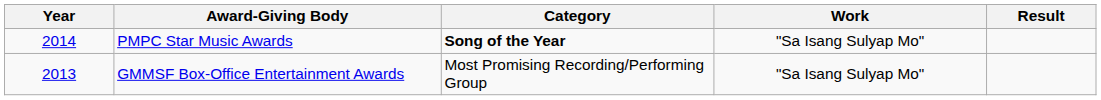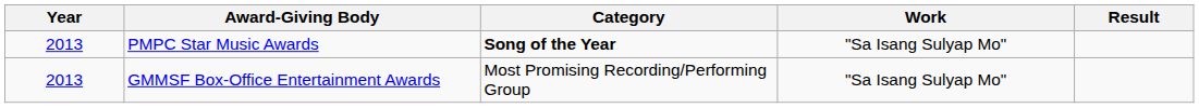 <table width="90%" class="wikitable sortable">
 <tr>
 <th width="10%">Year</th>
 <th width="30%">Award-Giving Body</th>
 <th width="25%">Category</th>
 <th width="25%">Work</th>
 <th width="10%">Result</th>
 </tr>
 <tr>
-<td rowspan="1" align="center"><a href='#'>2014</a></td>
+<td rowspan="1" align="center"><a href='#'>2013</a></td>
 <td rowspan="1" align="left"><a href='#'>PMPC Star Music Awards</a></td>
 <td align="left"><strong>Song of the Year</strong></td>
 <td align="center">"Sa Isang Sulyap Mo"</td>
 <td></td>
 </tr>
 <tr>
 <td rowspan="1" align="center"><a href='#'>2013</a></td>
 <td rowspan="1" align="left"><a href='#'>GMMSF Box-Office Entertainment Awards</a></td>
 <td align="left">Most Promising Recording/Performing Group</td>
 <td align="center">"Sa Isang Sulyap Mo"</td>
 <td></td>
 </tr>
 </table>
